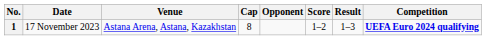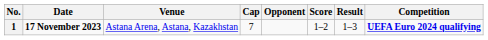 <table class="wikitable sortable plainrowheaders">
 <tr>
 <th scope=col>No.</th>
 <th scope=col>Date</th>
 <th scope=col>Venue</th>
 <th scope=col>Cap</th>
 <th scope=col>Opponent</th>
 <th scope=col>Score</th>
 <th scope=col>Result</th>
 <th scope=col>Competition</th>
 </tr>
 <tr>
 <th scope=row style=text-align:center>1</th>
-<td>17 November 2023</td>
+<td><strong>17 November 2023</strong></td>
 <td><a href='#'>Astana Arena</a>, <a href='#'>Astana</a>, <a href='#'>Kazakhstan</a></td>
-<td align=center>8</td>
+<td align=center>7</td>
 <td></td>
 <td align=center>1–2</td>
 <td align=center>1–3</td>
 <td><strong><a href='#'>UEFA Euro 2024 qualifying</a></strong></td>
 </tr>
 </table>
